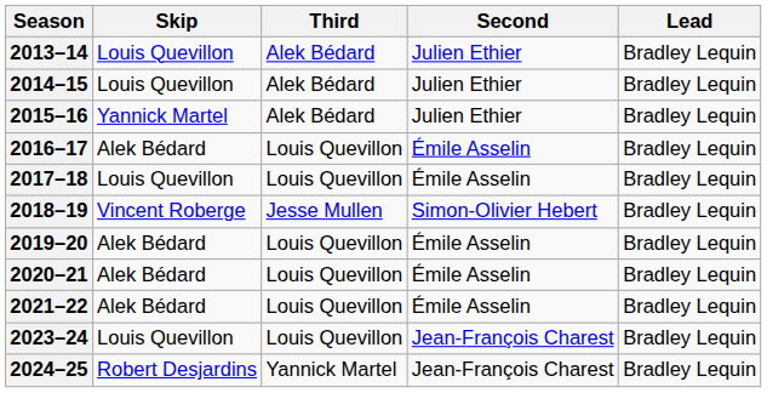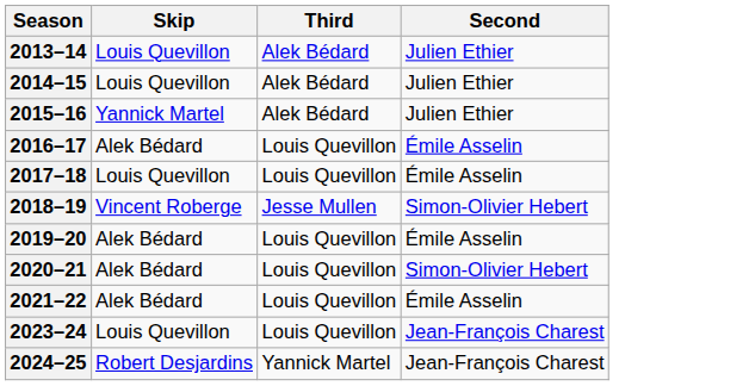 <table class="wikitable">
 <tr>
 <th scope="col">Season</th>
 <th scope="col">Skip</th>
 <th scope="col">Third</th>
 <th scope="col">Second</th>
-<th scope="col">Lead</th>
 </tr>
 <tr>
 <th scope="row">2013–14</th>
 <td><a href='#'>Louis Quevillon</a></td>
 <td><a href='#'>Alek Bédard</a></td>
 <td><a href='#'>Julien Ethier</a></td>
-<td>Bradley Lequin</td>
 </tr>
 <tr>
 <th scope="row">2014–15</th>
 <td>Louis Quevillon</td>
 <td>Alek Bédard</td>
 <td>Julien Ethier</td>
-<td>Bradley Lequin</td>
 </tr>
 <tr>
 <th scope="row">2015–16</th>
 <td><a href='#'>Yannick Martel</a></td>
 <td>Alek Bédard</td>
 <td>Julien Ethier</td>
-<td>Bradley Lequin</td>
 </tr>
 <tr>
 <th scope="row">2016–17</th>
 <td>Alek Bédard</td>
 <td>Louis Quevillon</td>
 <td><a href='#'>Émile Asselin</a></td>
-<td>Bradley Lequin</td>
 </tr>
 <tr>
 <th scope="row">2017–18</th>
 <td>Louis Quevillon</td>
 <td>Louis Quevillon</td>
 <td>Émile Asselin</td>
-<td>Bradley Lequin</td>
 </tr>
 <tr>
 <th scope="row">2018–19</th>
 <td><a href='#'>Vincent Roberge</a></td>
 <td><a href='#'>Jesse Mullen</a></td>
 <td><a href='#'>Simon-Olivier Hebert</a></td>
-<td>Bradley Lequin</td>
 </tr>
 <tr>
 <th scope="row">2019–20</th>
 <td>Alek Bédard</td>
 <td>Louis Quevillon</td>
 <td>Émile Asselin</td>
-<td>Bradley Lequin</td>
 </tr>
 <tr>
 <th scope="row">2020–21</th>
 <td>Alek Bédard</td>
 <td>Louis Quevillon</td>
-<td>Émile Asselin</td>
-<td>Bradley Lequin</td>
+<td><a href='#'>Simon-Olivier Hebert</a></td>
 </tr>
 <tr>
 <th scope="row">2021–22</th>
 <td>Alek Bédard</td>
 <td>Louis Quevillon</td>
 <td>Émile Asselin</td>
-<td>Bradley Lequin</td>
 </tr>
 <tr>
 <th scope="row">2023–24</th>
 <td>Louis Quevillon</td>
 <td>Louis Quevillon</td>
 <td><a href='#'>Jean-François Charest</a></td>
-<td>Bradley Lequin</td>
 </tr>
 <tr>
 <th scope="row">2024–25</th>
 <td><a href='#'>Robert Desjardins</a></td>
 <td>Yannick Martel</td>
 <td>Jean-François Charest</td>
-<td>Bradley Lequin</td>
 </tr>
 </table>
